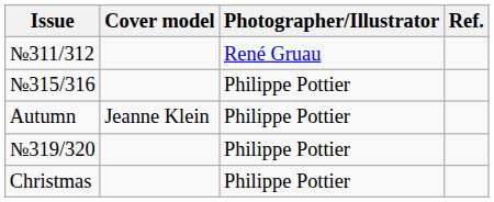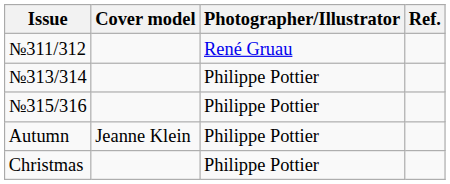 <table class="wikitable">
 <tr>
 <th>Issue</th>
 <th>Cover model</th>
 <th>Photographer/Illustrator</th>
 <th>Ref.</th>
 </tr>
 <tr>
 <td>№311/312</td>
 <td></td>
 <td><a href='#'>René Gruau</a></td>
+<td></td>
+</tr>
+<tr>
+<td>№313/314</td>
+<td></td>
+<td>Philippe Pottier</td>
 <td></td>
 </tr>
 <tr>
 <td>№315/316</td>
 <td></td>
 <td>Philippe Pottier</td>
 <td></td>
 </tr>
 <tr>
 <td>Autumn</td>
 <td>Jeanne Klein</td>
 <td>Philippe Pottier</td>
 <td></td>
 </tr>
 <tr>
-<td>№319/320</td>
-<td></td>
-<td>Philippe Pottier</td>
-<td></td>
-</tr>
-<tr>
 <td>Christmas</td>
 <td></td>
 <td>Philippe Pottier</td>
 <td></td>
 </tr>
 </table>
